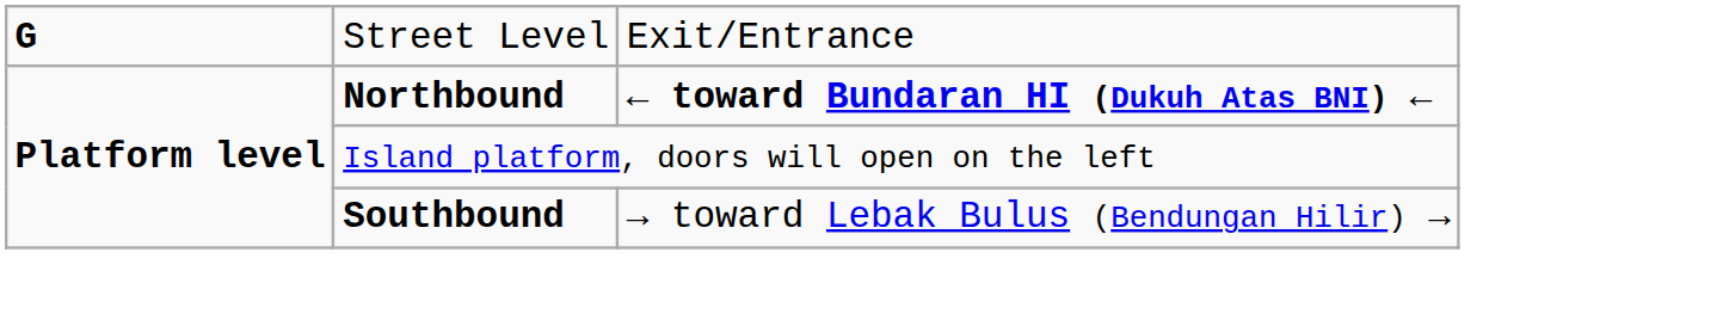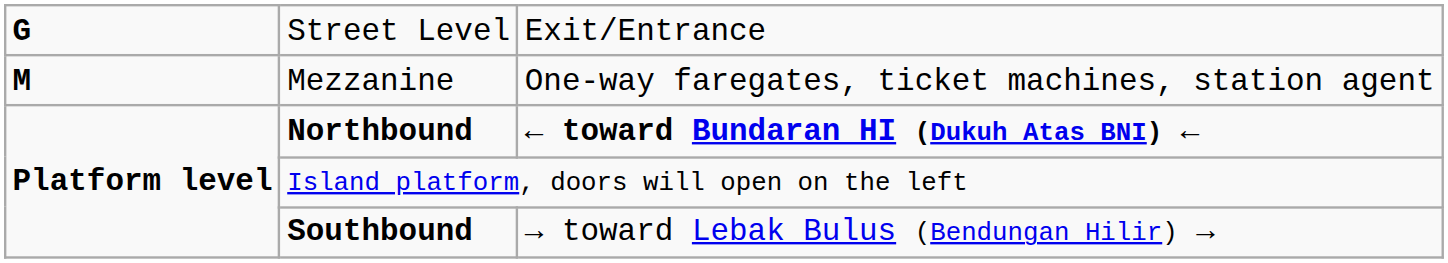 <table class="wikitable">
 <tr>
 <td><strong>G</strong></td>
 <td>Street Level</td>
 <td>Exit/Entrance</td>
+</tr>
+<tr>
+<td><strong>M</strong></td>
+<td>Mezzanine</td>
+<td>One-way faregates, ticket machines, station agent</td>
 </tr>
 <tr>
 <td rowspan="3"><strong>Platform level</strong></td>
 <td><strong>Northbound</strong></td>
 <td><strong>←  toward <a href='#'>Bundaran HI</a> <small>(<a href='#'>Dukuh Atas BNI</a>)</small> ←</strong></td>
 </tr>
 <tr>
 <td colspan="2"><small><a href='#'>Island platform</a>, doors will open on the left</small></td>
 </tr>
 <tr>
 <td><strong>Southbound</strong></td>
 <td>→  toward <a href='#'>Lebak Bulus</a>  <small>(<a href='#'>Bendungan Hilir</a>)</small> →</td>
 </tr>
 </table>
